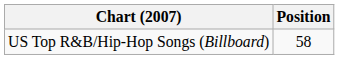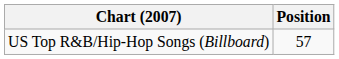 <table class="wikitable sortable">
 <tr>
 <th scope="col">Chart (2007)</th>
 <th scope="col">Position</th>
 </tr>
 <tr>
 <td>US Top R&B/Hip-Hop Songs (<em>Billboard</em>)</td>
-<td style="text-align:center;">58</td>
+<td style="text-align:center;">57</td>
 </tr>
 </table>
